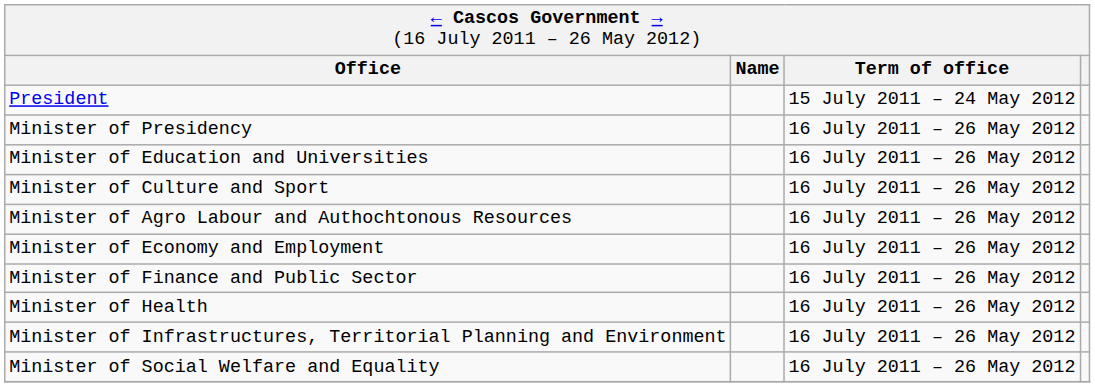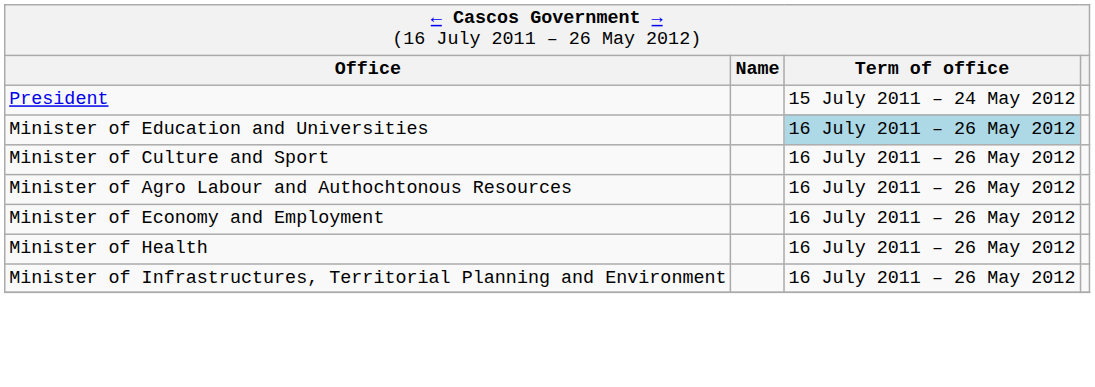 <table class="wikitable" style="font-size:95%;">
 <tr>
 <td colspan="4" bgcolor="#F2F2F2" align="center"><a href='#'>←</a> <strong>Cascos Government</strong> <a href='#'>→</a><br>(16 July 2011 – 26 May 2012)</td>
 </tr>
 <tr>
 <th>Office</th>
 <th>Name</th>
 <th>Term of office</th>
 <th></th>
 </tr>
 <tr>
 <td><a href='#'>President</a></td>
 <td><strong></strong></td>
 <td>15 July 2011 – 24 May 2012</td>
 <td align=center></td>
 </tr>
 <tr>
-<td>Minister of Presidency</td>
-<td><strong></strong> </td>
-<td>16 July 2011 – 26 May 2012</td>
-<td align=center></td>
-</tr>
-<tr>
 <td>Minister of Education and Universities</td>
 <td><strong></strong></td>
-<td>16 July 2011 – 26 May 2012</td>
+<td style="background: lightblue;">16 July 2011 – 26 May 2012</td>
 <td align=center></td>
 </tr>
 <tr>
 <td>Minister of Culture and Sport</td>
 <td><strong></strong></td>
 <td>16 July 2011 – 26 May 2012</td>
 <td align=center></td>
 </tr>
 <tr>
 <td>Minister of Agro Labour and Authochtonous Resources</td>
 <td><strong></strong></td>
 <td>16 July 2011 – 26 May 2012</td>
 <td align=center></td>
 </tr>
 <tr>
 <td>Minister of Economy and Employment</td>
 <td><strong></strong> </td>
 <td>16 July 2011 – 26 May 2012</td>
 <td align=center></td>
 </tr>
 <tr>
-<td>Minister of Finance and Public Sector</td>
-<td><strong></strong></td>
-<td>16 July 2011 – 26 May 2012</td>
-<td align=center></td>
-</tr>
-<tr>
 <td>Minister of Health</td>
 <td><strong></strong></td>
 <td>16 July 2011 – 26 May 2012</td>
 <td align=center></td>
 </tr>
 <tr>
 <td>Minister of Infrastructures, Territorial Planning and Environment</td>
 <td><strong></strong></td>
 <td>16 July 2011 – 26 May 2012</td>
 <td align=center></td>
 </tr>
 <tr>
-<td>Minister of Social Welfare and Equality</td>
-<td><strong></strong></td>
-<td>16 July 2011 – 26 May 2012</td>
-<td align=center></td>
-</tr>
-<tr>
 </tr>
 </table>
